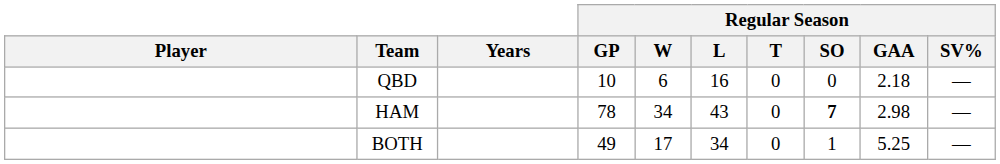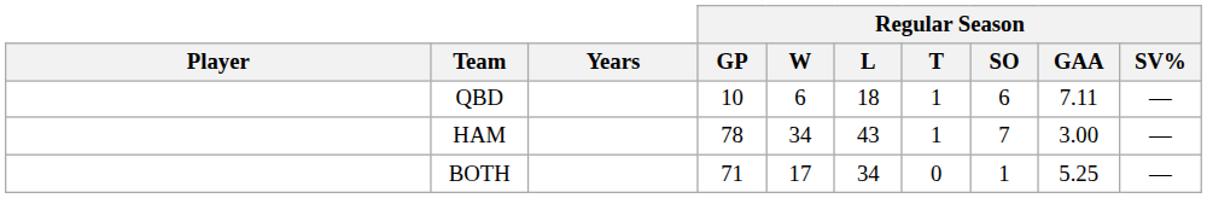 <table class="wikitable sortable" style="text-align:center; border:0; background:white; width:53em; font-size:90%;">
 <tr>
 <th colspan=3 style="border:0; background:white;"></th>
 <th colspan=8>Regular Season</th>
 </tr>
 <tr>
 <th style="width:25%;">Player</th>
 <th style="width:5%;">Team</th>
 <th style="width:10%;">Years</th>
 <th data-sort-type="number" style="width:4%;">GP</th>
 <th data-sort-type="number" style="width:4%;">W</th>
 <th data-sort-type="number" style="width:4%;">L</th>
 <th data-sort-type="number" style="width:4%;">T</th>
 <th data-sort-type="number" style="width:4%;">SO</th>
 <th data-sort-type="number" style="width:4%;">GAA</th>
 <th data-sort-type="number" style="width:4%;">SV%</th>
 </tr>
 <tr>
 <td></td>
 <td>QBD</td>
 <td></td>
 <td>10</td>
 <td>6</td>
-<td>16</td>
-<td>0</td>
-<td>0</td>
-<td>2.18</td>
+<td>18</td>
+<td>1</td>
+<td>6</td>
+<td>7.11</td>
 <td>—</td>
 </tr>
 <tr>
 <td></td>
 <td>HAM</td>
 <td></td>
 <td>78</td>
 <td>34</td>
 <td>43</td>
-<td>0</td>
-<td><strong>7</strong></td>
-<td>2.98</td>
+<td>1</td>
+<td>7</td>
+<td>3.00</td>
 <td>—</td>
 </tr>
 <tr>
 <td></td>
 <td>BOTH</td>
 <td></td>
-<td>49</td>
+<td>71</td>
 <td>17</td>
 <td>34</td>
 <td>0</td>
 <td>1</td>
 <td>5.25</td>
 <td>—</td>
 </tr>
 </table>
